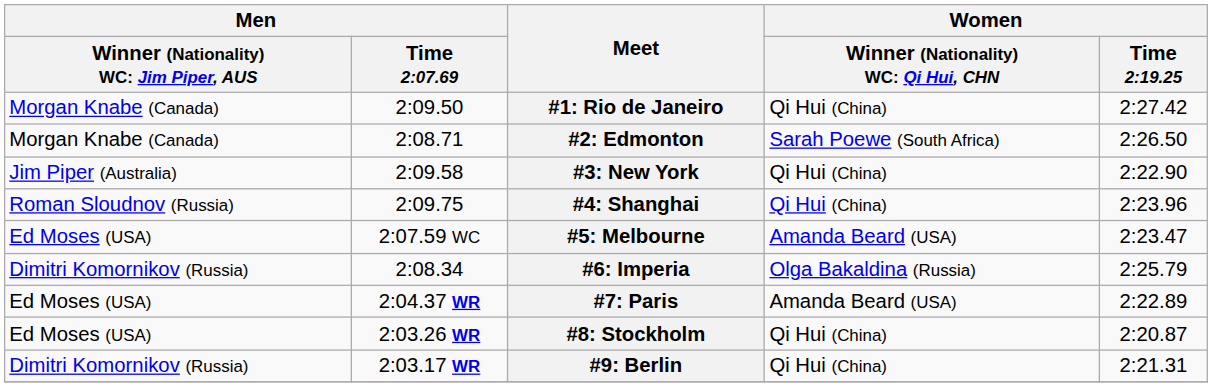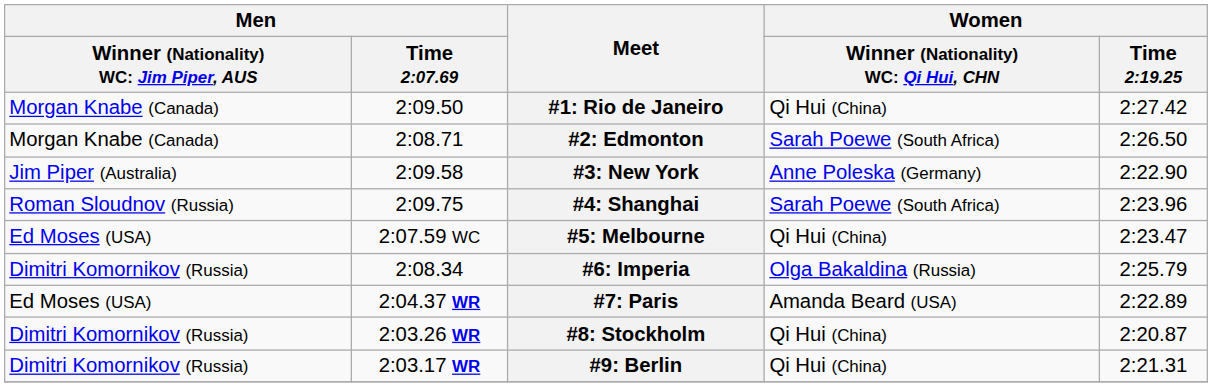 <table class=wikitable width="75%">
 <tr>
 <th colspan="2">Men</th>
 <th rowspan="2">Meet</th>
 <th colspan="2">Women</th>
 </tr>
 <tr>
 <th>Winner <small>(Nationality) <br> WC: <em><a href='#'>Jim Piper</a>, AUS</em> </small></th>
 <th>Time <small><br> <em>2:07.69</em> </small></th>
 <th>Winner <small>(Nationality) <br> WC: <em><a href='#'>Qi Hui</a>, CHN</em> </small></th>
 <th>Time <small><br> <em>2:19.25</em> </small></th>
 </tr>
 <tr>
 <td> <a href='#'>Morgan Knabe</a> <small>(Canada)</small></td>
 <td align=center>2:09.50</td>
 <th>#1: Rio de Janeiro</th>
 <td> Qi Hui <small>(China)</small></td>
 <td align=center>2:27.42</td>
 </tr>
 <tr>
 <td> Morgan Knabe <small>(Canada)</small></td>
 <td align=center>2:08.71</td>
 <th>#2: Edmonton</th>
 <td> <a href='#'>Sarah Poewe</a> <small>(South Africa)</small></td>
 <td align=center>2:26.50</td>
 </tr>
 <tr>
 <td> <a href='#'>Jim Piper</a> <small>(Australia)</small></td>
 <td align=center>2:09.58</td>
 <th>#3: New York</th>
-<td> Qi Hui <small>(China)</small></td>
+<td> <a href='#'>Anne Poleska</a> <small>(Germany)</small></td>
 <td align=center>2:22.90</td>
 </tr>
 <tr>
 <td> <a href='#'>Roman Sloudnov</a> <small>(Russia)</small></td>
 <td align=center>2:09.75</td>
 <th>#4: Shanghai</th>
-<td> <a href='#'>Qi Hui</a> <small>(China)</small></td>
+<td> <a href='#'>Sarah Poewe</a> <small>(South Africa)</small></td>
 <td align=center>2:23.96</td>
 </tr>
 <tr>
 <td> <a href='#'>Ed Moses</a> <small>(USA)</small></td>
 <td align=center>2:07.59 <small>WC</small></td>
 <th>#5: Melbourne</th>
-<td> <a href='#'>Amanda Beard</a> <small>(USA)</small></td>
+<td> Qi Hui <small>(China)</small></td>
 <td align=center>2:23.47</td>
 </tr>
 <tr>
 <td> <a href='#'>Dimitri Komornikov</a> <small>(Russia)</small></td>
 <td align=center>2:08.34</td>
 <th>#6: Imperia</th>
 <td> <a href='#'>Olga Bakaldina</a> <small>(Russia)</small></td>
 <td align=center>2:25.79</td>
 </tr>
 <tr>
 <td> Ed Moses <small>(USA)</small></td>
 <td align=center>2:04.37 <small><strong><a href='#'>WR</a></strong></small></td>
 <th>#7: Paris</th>
 <td> Amanda Beard <small>(USA)</small></td>
 <td align=center>2:22.89</td>
 </tr>
 <tr>
-<td> Ed Moses <small>(USA)</small></td>
+<td> <a href='#'>Dimitri Komornikov</a> <small>(Russia)</small></td>
 <td align=center>2:03.26 <small><strong><a href='#'>WR</a></strong></small></td>
 <th>#8: Stockholm</th>
 <td> Qi Hui <small>(China)</small></td>
 <td align=center>2:20.87</td>
 </tr>
 <tr>
 <td> <a href='#'>Dimitri Komornikov</a> <small>(Russia)</small></td>
 <td align=center>2:03.17 <small><strong><a href='#'>WR</a></strong></small></td>
 <th>#9: Berlin</th>
 <td> Qi Hui <small>(China)</small></td>
 <td align=center>2:21.31</td>
 </tr>
 <tr>
 </tr>
 </table>
